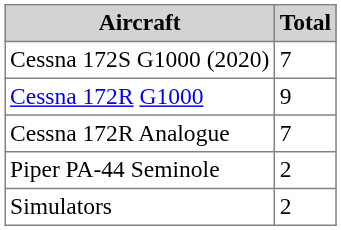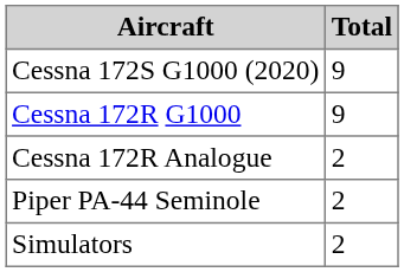 <table class="toccolours sortable" border="1" cellpadding="3" style="margin:1em auto; border-collapse:collapse">
 <tr bgcolor=lightgrey>
 <th>Aircraft</th>
 <th>Total</th>
 </tr>
 <tr>
 <td>Cessna 172S G1000 (2020)</td>
-<td>7</td>
+<td>9</td>
 </tr>
 <tr>
 <td><a href='#'>Cessna 172R</a> <a href='#'>G1000</a></td>
 <td>9</td>
 </tr>
 <tr>
 <td>Cessna 172R Analogue</td>
-<td>7</td>
+<td>2</td>
 </tr>
 <tr>
 <td>Piper PA-44 Seminole</td>
 <td>2</td>
 </tr>
 <tr>
 <td>Simulators</td>
 <td>2</td>
 </tr>
 </table>
